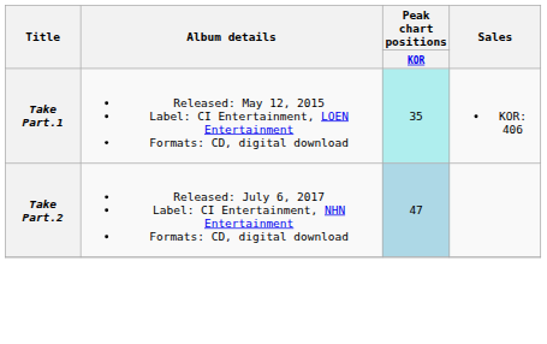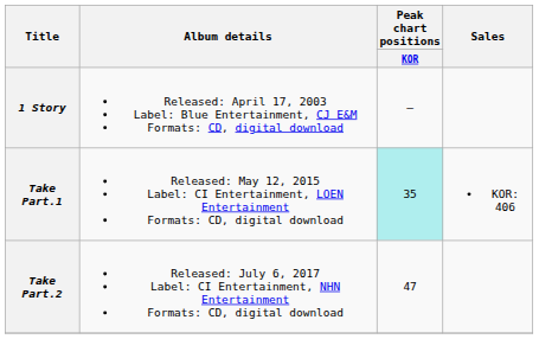 <table class="wikitable plainrowheaders" style="text-align:center;">
 <tr>
 <th scope="col" rowspan="2">Title</th>
 <th scope="col" rowspan="2">Album details</th>
 <th scope="col" colspan="1" style="width:5em;">Peak chart positions</th>
 <th scope="col" rowspan="2">Sales</th>
 </tr>
 <tr>
 <th><small><a href='#'>KOR</a></small><br></th>
 </tr>
 <tr>
+<th scope="row"><em>1 Story</em></th>
+<td><br><ul><li>Released: April 17, 2003</li><li>Label: Blue Entertainment, <a href='#'>CJ E&M</a></li><li>Formats: <a href='#'>CD</a>, <a href='#'>digital download</a></li></ul></td>
+<td>—</td>
+<td></td>
+</tr>
+<tr>
 <th scope="row"><em>Take Part.1</em></th>
 <td><br><ul><li>Released: May 12, 2015</li><li>Label: CI Entertainment, <a href='#'>LOEN Entertainment</a></li><li>Formats: CD, digital download</li></ul></td>
 <td style="background: paleturquoise;">35</td>
 <td><br><ul><li>KOR: 406</li></ul></td>
 </tr>
 <tr>
 <th scope="row"><em>Take Part.2</em></th>
 <td><br><ul><li>Released: July 6, 2017</li><li>Label: CI Entertainment, <a href='#'>NHN Entertainment</a></li><li>Formats: CD, digital download</li></ul></td>
-<td style="background: lightblue;">47</td>
+<td>47</td>
 <td></td>
 </tr>
 <tr>
 </tr>
 </table>
